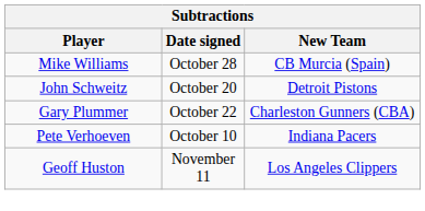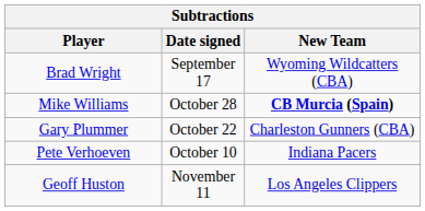 <table class="wikitable" style="text-align:center">
 <tr>
 <th colspan=3>Subtractions</th>
 </tr>
 <tr>
 <th style="width:160px">Player</th>
 <th style="width:80px">Date signed</th>
 <th style="width:180px">New Team</th>
 </tr>
 <tr>
+<td><a href='#'>Brad Wright</a></td>
+<td>September 17</td>
+<td><a href='#'>Wyoming Wildcatters</a> (<a href='#'>CBA</a>)</td>
+</tr>
+<tr>
 <td><a href='#'>Mike Williams</a></td>
 <td>October 28</td>
-<td><a href='#'>CB Murcia</a> (<a href='#'>Spain</a>)</td>
-</tr>
-<tr>
-<td><a href='#'>John Schweitz</a></td>
-<td>October 20</td>
-<td><a href='#'>Detroit Pistons</a></td>
+<td><strong><a href='#'>CB Murcia</a> (<a href='#'>Spain</a>)</strong></td>
 </tr>
 <tr>
 <td><a href='#'>Gary Plummer</a></td>
 <td>October 22</td>
 <td><a href='#'>Charleston Gunners</a> (<a href='#'>CBA</a>)</td>
 </tr>
 <tr>
 <td><a href='#'>Pete Verhoeven</a></td>
 <td>October 10</td>
 <td><a href='#'>Indiana Pacers</a></td>
 </tr>
 <tr>
 <td><a href='#'>Geoff Huston</a></td>
 <td>November 11</td>
 <td><a href='#'>Los Angeles Clippers</a></td>
 </tr>
 </table>
